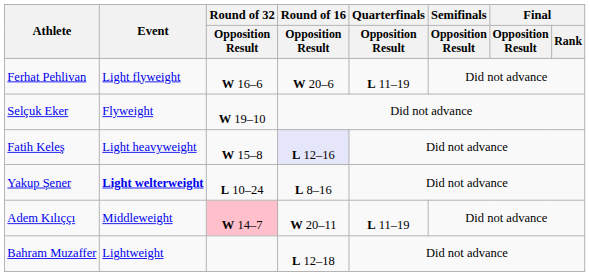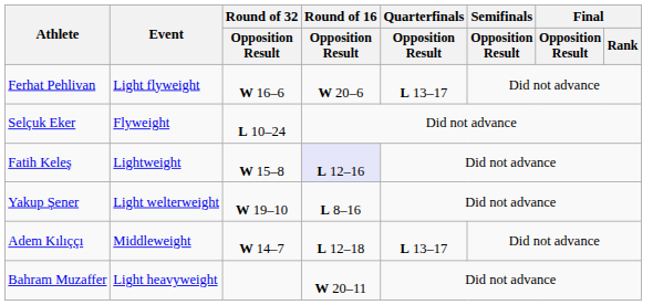 <table class="wikitable" style="font-size:90%">
 <tr>
 <th rowspan="2">Athlete</th>
 <th rowspan="2">Event</th>
 <th>Round of 32</th>
 <th>Round of 16</th>
 <th>Quarterfinals</th>
 <th>Semifinals</th>
 <th colspan=2>Final</th>
 </tr>
 <tr style="font-size:95%">
 <th>Opposition<br>Result</th>
 <th>Opposition<br>Result</th>
 <th>Opposition<br>Result</th>
 <th>Opposition<br>Result</th>
 <th>Opposition<br>Result</th>
 <th>Rank</th>
 </tr>
 <tr align=center>
 <td align=left><a href='#'>Ferhat Pehlivan</a></td>
 <td align=left><a href='#'>Light flyweight</a></td>
 <td><br><strong>W</strong> 16–6</td>
 <td><br><strong>W</strong> 20–6</td>
-<td><br><strong>L</strong> 11–19</td>
+<td><br><strong>L</strong> 13–17</td>
 <td colspan=3>Did not advance</td>
 </tr>
 <tr align=center>
 <td align=left><a href='#'>Selçuk Eker</a></td>
 <td align=left><a href='#'>Flyweight</a></td>
-<td><br><strong>W</strong> 19–10</td>
+<td><br><strong>L</strong> 10–24</td>
 <td colspan=5>Did not advance</td>
 </tr>
 <tr align=center>
 <td align=left><a href='#'>Fatih Keleş</a></td>
-<td align=left><a href='#'>Light heavyweight</a></td>
+<td align=left><a href='#'>Lightweight</a></td>
 <td><br><strong>W</strong> 15–8</td>
 <td style="background: lavender;"><br><strong>L</strong> 12–16</td>
 <td colspan=4>Did not advance</td>
 </tr>
 <tr align=center>
 <td align=left><a href='#'>Yakup Şener</a></td>
-<td align=left><strong><a href='#'>Light welterweight</a></strong></td>
-<td><br><strong>L</strong> 10–24</td>
+<td align=left><a href='#'>Light welterweight</a></td>
+<td><br><strong>W</strong> 19–10</td>
 <td><br><strong>L</strong> 8–16</td>
 <td colspan=4>Did not advance</td>
 </tr>
 <tr align=center>
 <td align=left><a href='#'>Adem Kılıççı</a></td>
 <td align=left><a href='#'>Middleweight</a></td>
-<td style="background: pink;"><br><strong>W</strong> 14–7</td>
-<td><br><strong>W</strong> 20–11</td>
-<td><br><strong>L</strong> 11–19</td>
+<td><br><strong>W</strong> 14–7</td>
+<td><br><strong>L</strong> 12–18</td>
+<td><br><strong>L</strong> 13–17</td>
 <td colspan=3>Did not advance</td>
 </tr>
 <tr align=center>
 <td align=left><a href='#'>Bahram Muzaffer</a></td>
-<td align=left><a href='#'>Lightweight</a></td>
+<td align=left><a href='#'>Light heavyweight</a></td>
 <td></td>
-<td><br><strong>L</strong> 12–18</td>
+<td><br><strong>W</strong> 20–11</td>
 <td colspan=4>Did not advance</td>
 </tr>
 </table>
